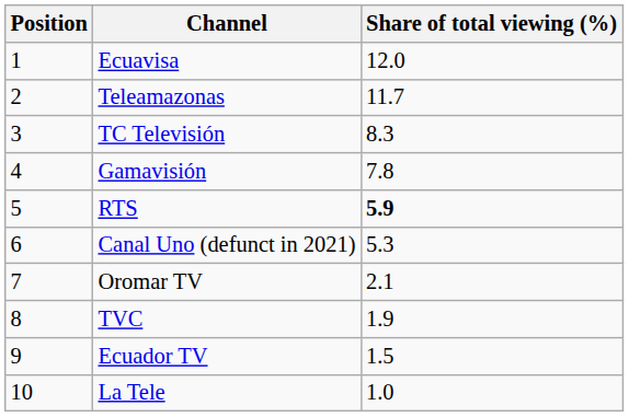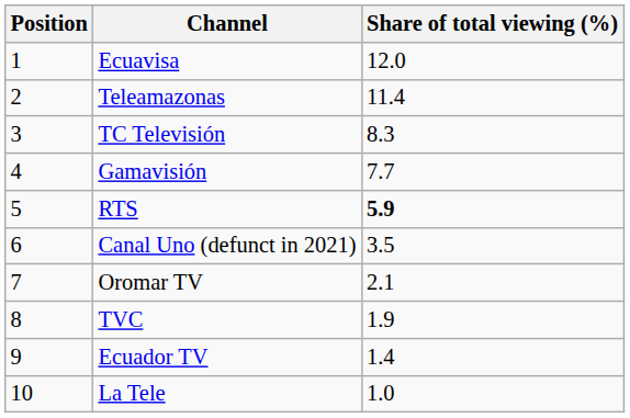 <table class="wikitable" style="font-size: 90%">
 <tr>
 <th>Position</th>
 <th>Channel</th>
 <th>Share of total viewing (%)</th>
 </tr>
 <tr>
 <td>1</td>
 <td><a href='#'>Ecuavisa</a></td>
 <td>12.0</td>
 </tr>
 <tr>
 <td>2</td>
 <td><a href='#'>Teleamazonas</a></td>
-<td>11.7</td>
+<td>11.4</td>
 </tr>
 <tr>
 <td>3</td>
 <td><a href='#'>TC Televisión</a></td>
 <td>8.3</td>
 </tr>
 <tr>
 <td>4</td>
 <td><a href='#'>Gamavisión</a></td>
-<td>7.8</td>
+<td>7.7</td>
 </tr>
 <tr>
 <td>5</td>
 <td><a href='#'>RTS</a></td>
 <td><strong>5.9</strong></td>
 </tr>
 <tr>
 <td>6</td>
 <td><a href='#'>Canal Uno</a> (defunct in 2021)</td>
-<td>5.3</td>
+<td>3.5</td>
 </tr>
 <tr>
 <td>7</td>
 <td>Oromar TV</td>
 <td>2.1</td>
 </tr>
 <tr>
 <td>8</td>
 <td><a href='#'>TVC</a></td>
 <td>1.9</td>
 </tr>
 <tr>
 <td>9</td>
 <td><a href='#'>Ecuador TV</a></td>
-<td>1.5</td>
+<td>1.4</td>
 </tr>
 <tr>
 <td>10</td>
 <td><a href='#'>La Tele</a></td>
 <td>1.0</td>
 </tr>
 </table>
